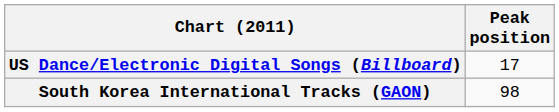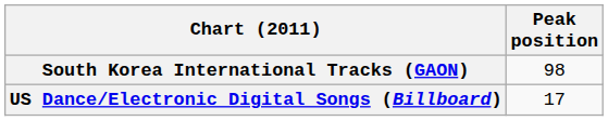 <table class="wikitable plainrowheaders sortable" style="text-align:center;">
 <tr>
 <th scope="col">Chart (2011)</th>
 <th scope="col">Peak<br>position</th>
 </tr>
 <tr>
+<th scope="row">South Korea International Tracks (<a href='#'>GAON</a>)</th>
+<td>98</td>
+</tr>
+<tr>
 <th scope="row">US <a href='#'>Dance/Electronic Digital Songs</a> (<em><a href='#'>Billboard</a></em>)</th>
 <td>17</td>
 </tr>
-<tr>
-<th scope="row">South Korea International Tracks (<a href='#'>GAON</a>)</th>
-<td>98</td>
-</tr>
 </table>
